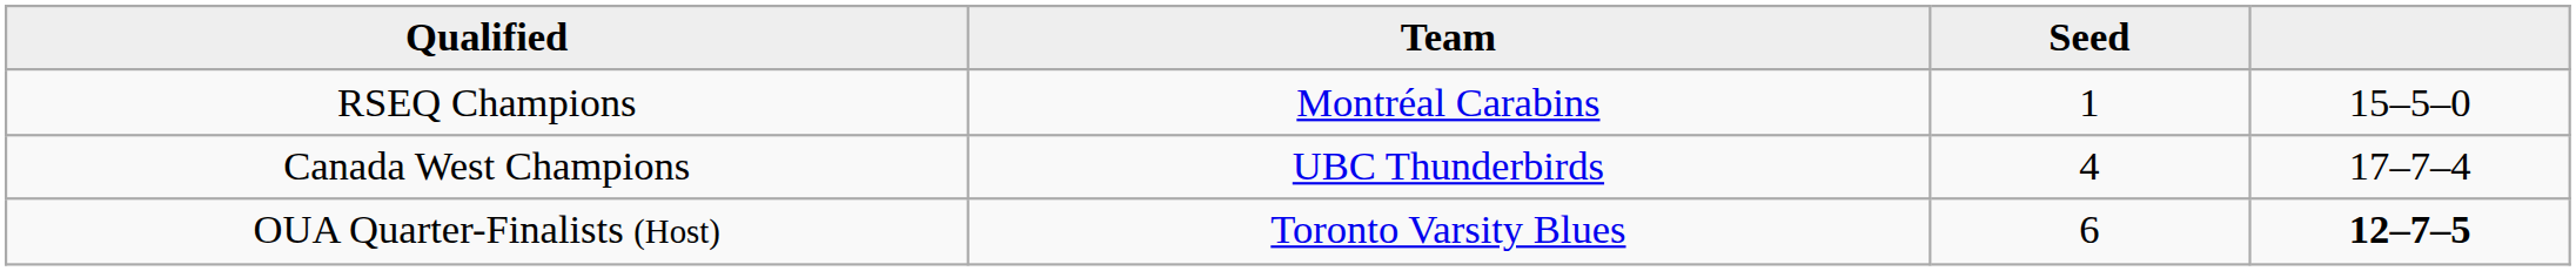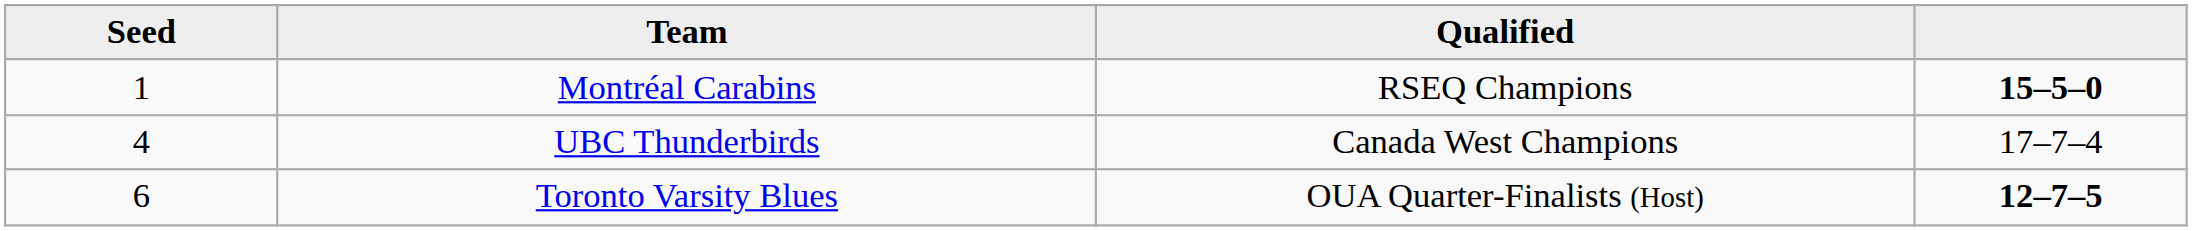 <table class="wikitable" width="80%">
 <tr align="center"  style=" background:#EEEEEE; color:#000000;">
+<th style="background:#EEEEEE;" width=10%>Seed</th>
+<th width=30% style="background:#EEEEEE;">Team</th>
 <th width=30% style="background:#EEEEEE;">Qualified</th>
-<th width=30% style="background:#EEEEEE;">Team</th>
-<th style="background:#EEEEEE;" width=10%>Seed</th>
 <th width=10% style="background:#EEEEEE;"></th>
 </tr>
 <tr align="center" bgcolor="">
+<td>1</td>
+<td><a href='#'>Montréal Carabins</a></td>
 <td>RSEQ Champions</td>
-<td><a href='#'>Montréal Carabins</a></td>
-<td>1</td>
-<td>15–5–0</td>
+<td><strong>15–5–0</strong></td>
 </tr>
 <tr align="center" bgcolor="">
+<td>4</td>
+<td><a href='#'>UBC Thunderbirds</a></td>
 <td>Canada West Champions</td>
-<td><a href='#'>UBC Thunderbirds</a></td>
-<td>4</td>
 <td>17–7–4</td>
 </tr>
 <tr align="center" bgcolor="">
+<td>6</td>
+<td><a href='#'>Toronto Varsity Blues</a></td>
 <td>OUA Quarter-Finalists <small>(Host)</small></td>
-<td><a href='#'>Toronto Varsity Blues</a></td>
-<td>6</td>
 <td><strong>12–7–5</strong></td>
 </tr>
 </table>
